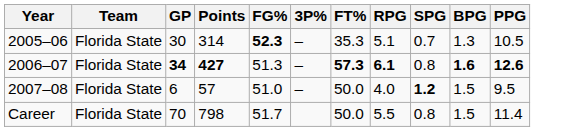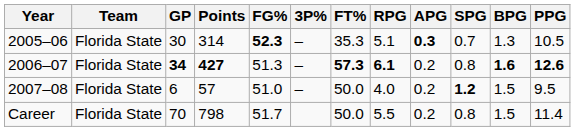 <table class="wikitable">
 <tr>
 <th>Year</th>
 <th>Team</th>
 <th>GP</th>
 <th>Points</th>
 <th>FG%</th>
 <th>3P%</th>
 <th>FT%</th>
 <th>RPG</th>
+<th>APG</th>
 <th>SPG</th>
 <th>BPG</th>
 <th>PPG</th>
 </tr>
 <tr>
 <td>2005–06</td>
 <td>Florida State</td>
 <td>30</td>
 <td>314</td>
 <td><strong>52.3</strong></td>
 <td>–</td>
 <td>35.3</td>
 <td>5.1</td>
+<td><strong>0.3</strong></td>
 <td>0.7</td>
 <td>1.3</td>
 <td>10.5</td>
 </tr>
 <tr>
 <td>2006–07</td>
 <td>Florida State</td>
 <td><strong>34</strong></td>
 <td><strong>427</strong></td>
 <td>51.3</td>
 <td>–</td>
 <td><strong>57.3</strong></td>
 <td><strong>6.1</strong></td>
+<td>0.2</td>
 <td>0.8</td>
 <td><strong>1.6</strong></td>
 <td><strong>12.6</strong></td>
 </tr>
 <tr>
 <td>2007–08</td>
 <td>Florida State</td>
 <td>6</td>
 <td>57</td>
 <td>51.0</td>
 <td>–</td>
 <td>50.0</td>
 <td>4.0</td>
+<td>0.2</td>
 <td><strong>1.2</strong></td>
 <td>1.5</td>
 <td>9.5</td>
 </tr>
 <tr>
 <td>Career</td>
 <td>Florida State</td>
 <td>70</td>
 <td>798</td>
 <td>51.7</td>
 <td></td>
 <td>50.0</td>
 <td>5.5</td>
+<td>0.2</td>
 <td>0.8</td>
 <td>1.5</td>
 <td>11.4</td>
 </tr>
 </table>
